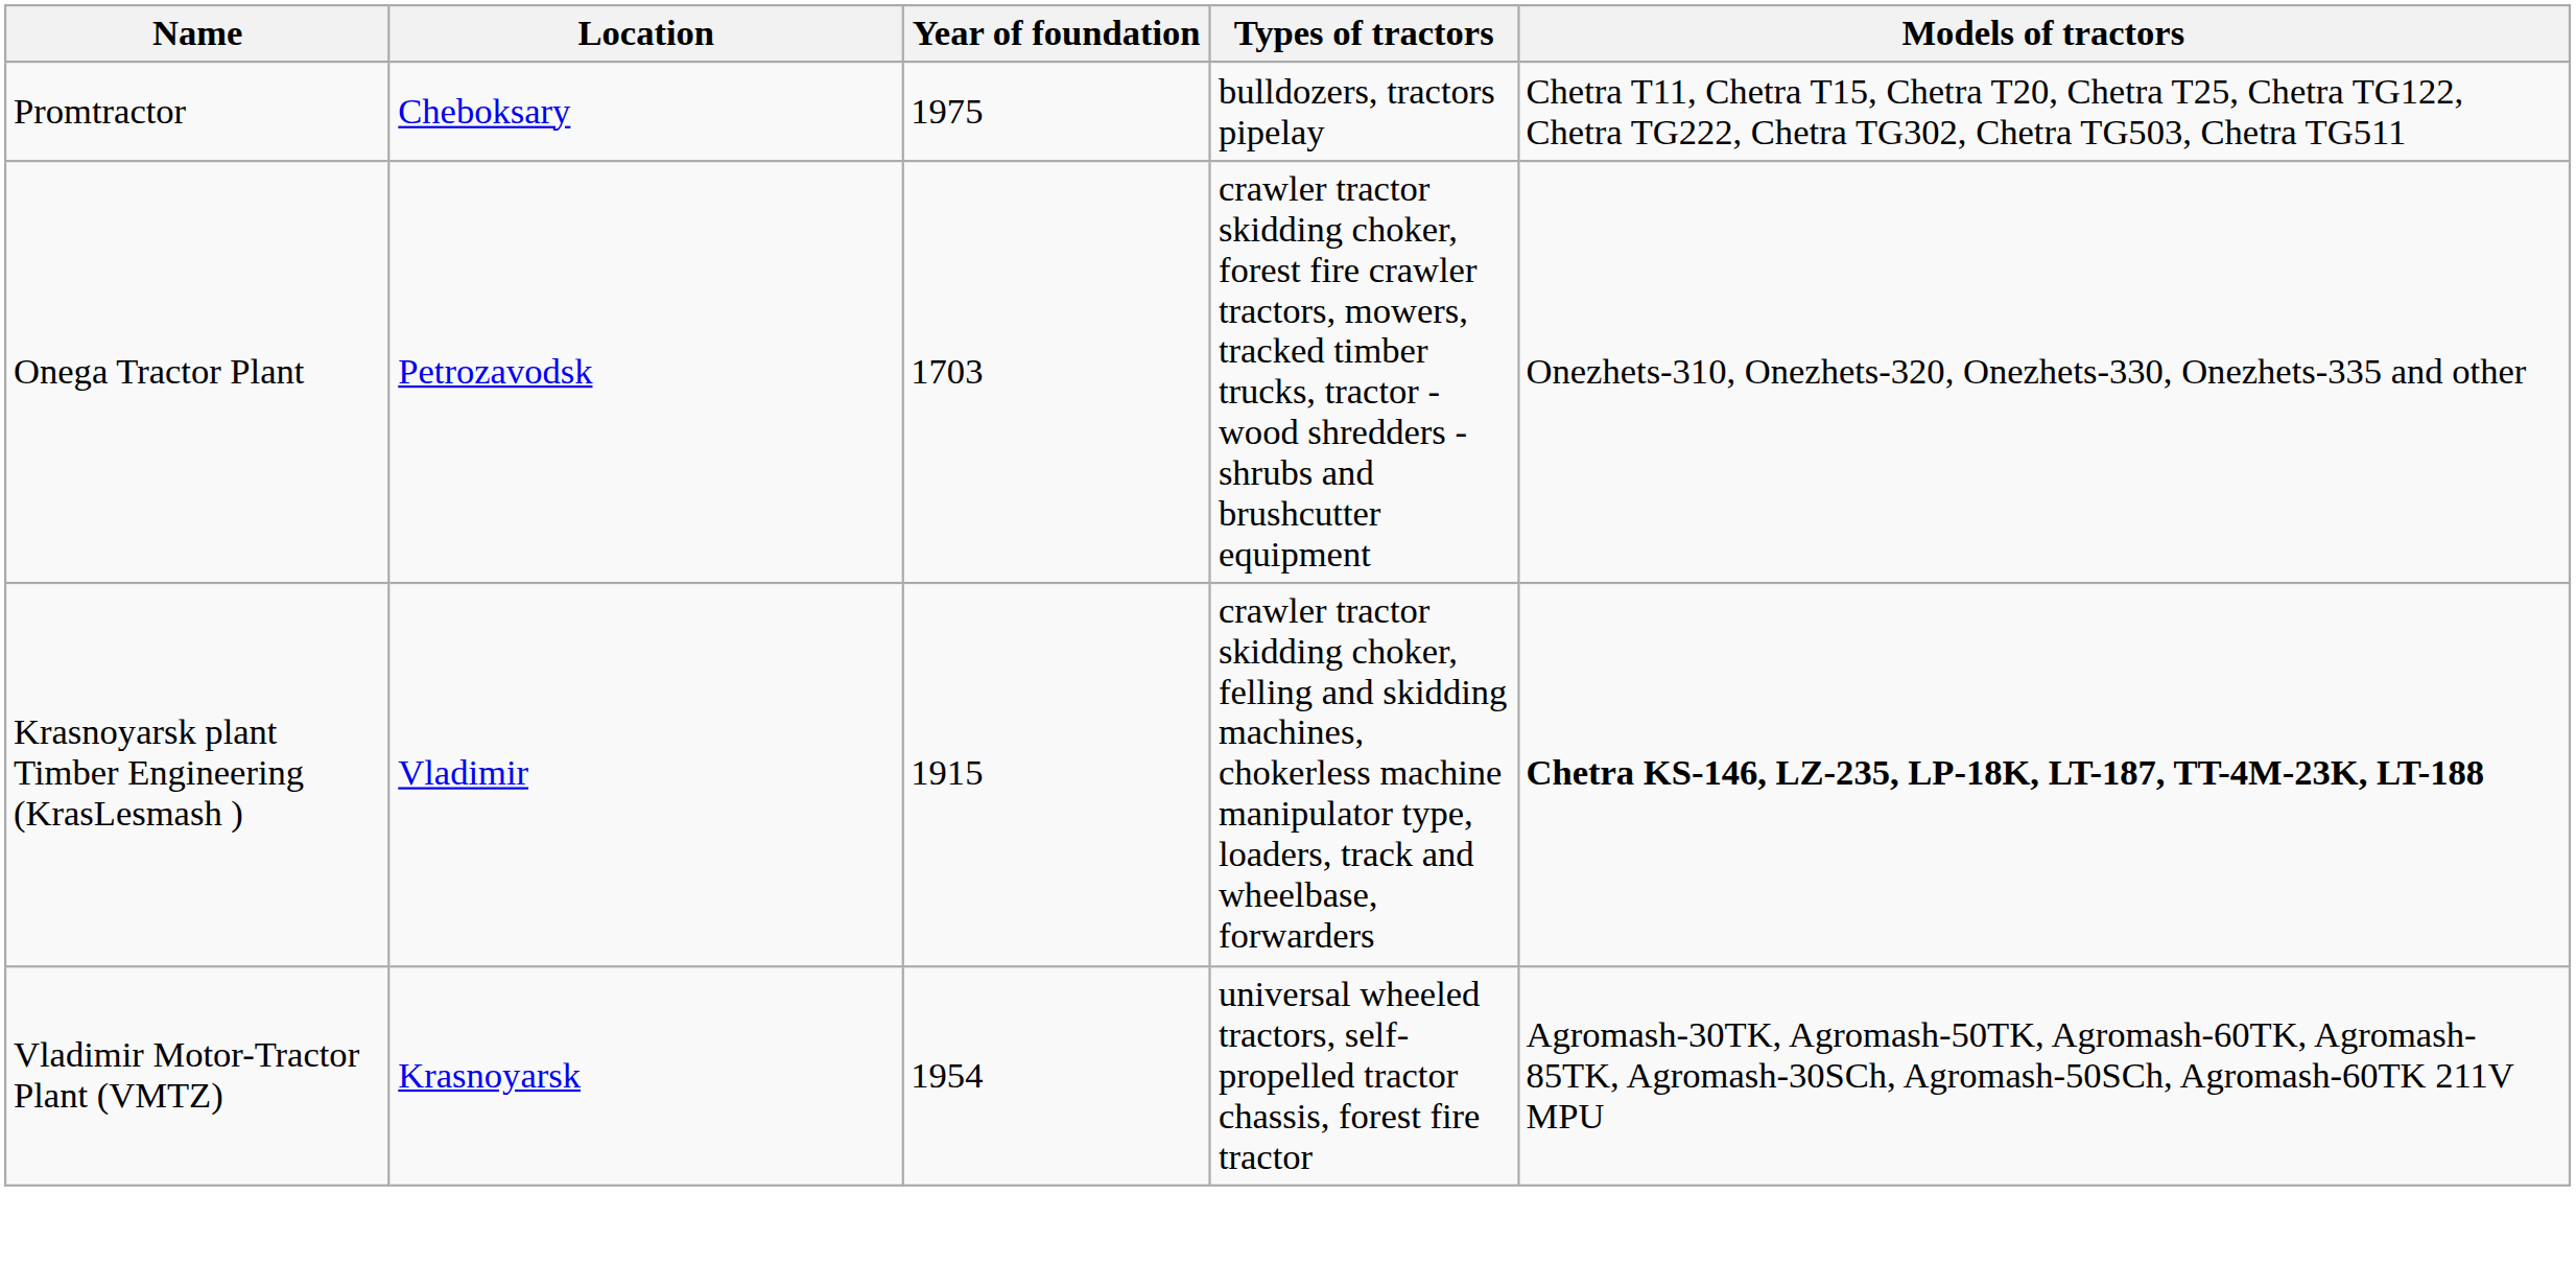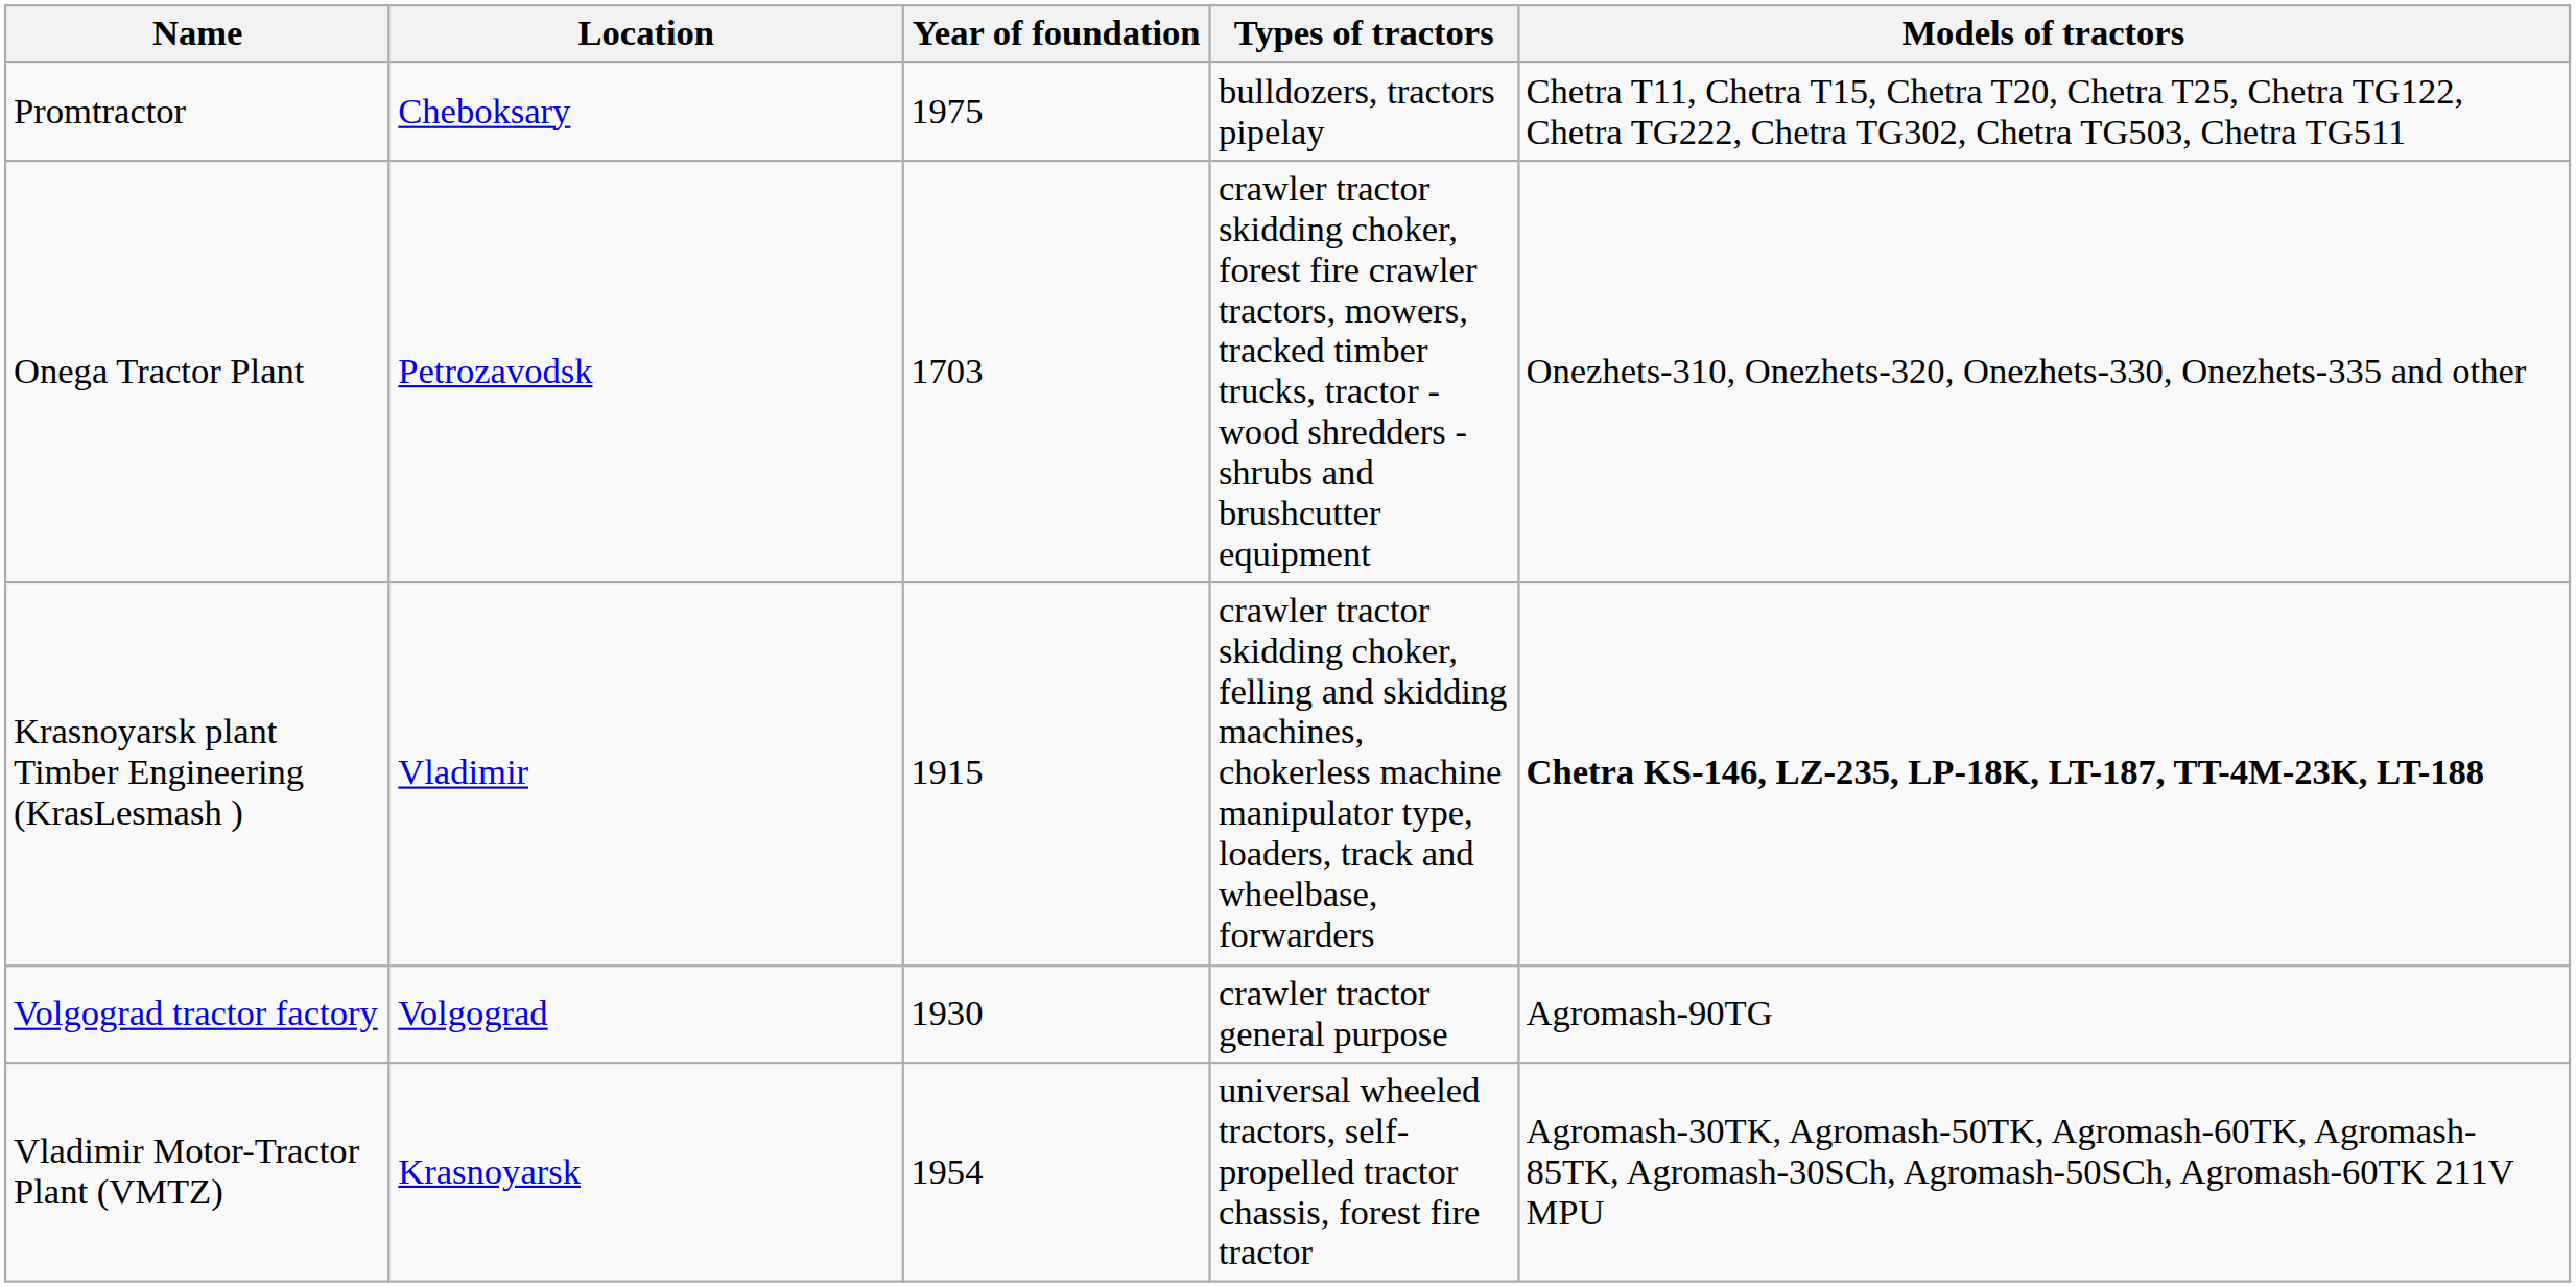 <table class="wikitable" style="width:90%;">
 <tr>
 <th style="width:15%;">Name</th>
 <th style="width:20%;">Location</th>
 <th style="width:12%;">Year of foundation</th>
 <th style="width:12%;">Types of tractors</th>
 <th>Models of tractors</th>
 </tr>
 <tr>
 <td>Promtractor</td>
 <td><a href='#'>Cheboksary</a></td>
 <td>1975</td>
 <td>bulldozers, tractors pipelay</td>
 <td>Chetra T11, Chetra T15, Chetra T20, Chetra T25, Chetra TG122, Chetra TG222, Chetra TG302, Chetra TG503, Chetra TG511</td>
 </tr>
 <tr>
 <td>Onega Tractor Plant</td>
 <td><a href='#'>Petrozavodsk</a></td>
 <td>1703</td>
 <td>crawler tractor skidding choker, forest fire crawler tractors, mowers, tracked timber trucks, tractor - wood shredders - shrubs and brushcutter equipment</td>
 <td>Onezhets-310, Onezhets-320, Onezhets-330, Onezhets-335 and other</td>
 </tr>
 <tr>
 <td>Krasnoyarsk plant Timber Engineering (KrasLesmash )</td>
 <td><a href='#'>Vladimir</a></td>
 <td>1915</td>
 <td>crawler tractor skidding choker, felling and skidding machines, chokerless machine manipulator type, loaders, track and wheelbase, forwarders</td>
 <td><strong>Chetra KS-146, LZ-235, LP-18K, LT-187, TT-4M-23K, LT-188</strong></td>
 </tr>
 <tr>
+<td><a href='#'>Volgograd tractor factory</a></td>
+<td><a href='#'>Volgograd</a></td>
+<td>1930</td>
+<td>crawler tractor general purpose</td>
+<td>Agromash-90TG</td>
+</tr>
+<tr>
 <td>Vladimir Motor-Tractor Plant (VMTZ)</td>
 <td><a href='#'>Krasnoyarsk</a></td>
 <td>1954</td>
 <td>universal wheeled tractors, self-propelled tractor chassis, forest fire tractor</td>
 <td>Agromash-30TK, Agromash-50TK, Agromash-60TK, Agromash-85TK, Agromash-30SCh, Agromash-50SCh, Agromash-60TK 211V MPU</td>
 </tr>
 </table>
